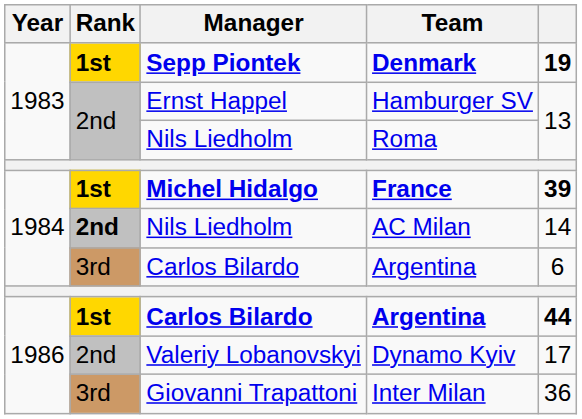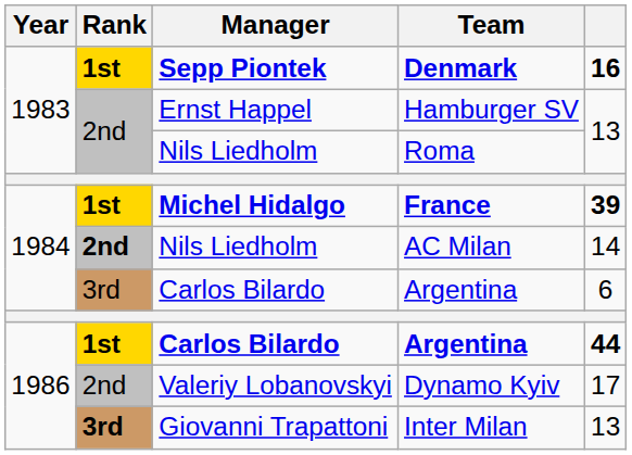 <table class="wikitable">
 <tr>
 <th>Year</th>
 <th>Rank</th>
 <th>Manager</th>
 <th>Team</th>
 <th></th>
 </tr>
 <tr>
 <td rowspan="3" align="center">1983</td>
 <td scope="col" style="background-color: gold"><strong>1st</strong></td>
 <td><strong> <a href='#'>Sepp Piontek</a></strong></td>
 <td><strong> <a href='#'>Denmark</a></strong></td>
-<td align="center"><strong>19</strong></td>
+<td align="center"><strong>16</strong></td>
 </tr>
 <tr>
 <td rowspan="2" scope="col" style="background-color: silver">2nd</td>
 <td><strong></strong> <a href='#'>Ernst Happel</a></td>
 <td> <a href='#'>Hamburger SV</a></td>
 <td rowspan="2" align="center">13</td>
 </tr>
 <tr>
 <td> <a href='#'>Nils Liedholm</a></td>
 <td> <a href='#'>Roma</a></td>
 </tr>
 <tr>
 <th colspan="5"></th>
 </tr>
 <tr>
 <td rowspan="3" align="center">1984</td>
 <td scope="col" style="background-color: gold"><strong>1st</strong></td>
 <td><strong> <a href='#'>Michel Hidalgo</a></strong></td>
 <td><strong> <a href='#'>France</a></strong></td>
 <td align="center"><strong>39</strong></td>
 </tr>
 <tr>
 <td scope="col" style="background-color: silver"><strong>2nd</strong></td>
 <td> <a href='#'>Nils Liedholm</a></td>
 <td> <a href='#'>AC Milan</a></td>
 <td align="center">14</td>
 </tr>
 <tr>
 <td scope="col" style="background-color: #cc9966">3rd</td>
 <td> <a href='#'>Carlos Bilardo</a></td>
 <td> <a href='#'>Argentina</a></td>
 <td align="center">6</td>
 </tr>
 <tr>
 <th colspan="5"></th>
 </tr>
 <tr>
 <td rowspan="3" align="center">1986</td>
 <td scope="col" style="background-color: gold"><strong>1st</strong></td>
 <td><strong></strong> <strong><a href='#'>Carlos Bilardo</a></strong></td>
 <td><strong> <a href='#'>Argentina</a></strong></td>
 <td align="center"><strong>44</strong></td>
 </tr>
 <tr>
 <td scope="col" style="background-color: silver">2nd</td>
 <td><strong></strong> <a href='#'>Valeriy Lobanovskyi</a></td>
 <td><strong></strong> <a href='#'>Dynamo Kyiv</a></td>
 <td align="center">17</td>
 </tr>
 <tr>
-<td scope="col" style="background-color: #cc9966">3rd</td>
+<td scope="col" style="background-color: #cc9966"><strong>3rd</strong></td>
 <td> <a href='#'>Giovanni Trapattoni</a></td>
 <td><strong></strong> <a href='#'>Inter Milan</a></td>
-<td align="center">36</td>
+<td align="center">13</td>
 </tr>
 </table>
